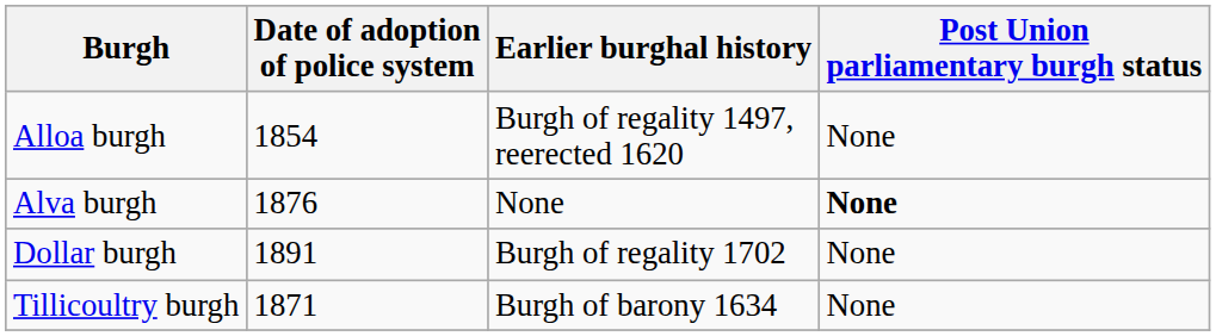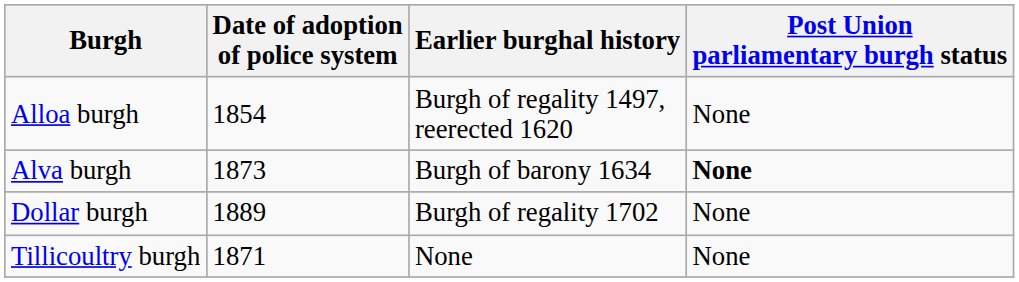 <table class="wikitable">
 <tr>
 <th>Burgh</th>
 <th>Date of adoption <br> of police system</th>
 <th>Earlier burghal history</th>
 <th><a href='#'>Post Union</a> <br> <a href='#'>parliamentary burgh</a> status</th>
 </tr>
 <tr>
 <td><a href='#'>Alloa</a>  burgh</td>
 <td>1854</td>
 <td>Burgh of regality 1497, <br> reerected 1620</td>
 <td>None</td>
 </tr>
 <tr>
 <td><a href='#'>Alva</a>  burgh</td>
-<td>1876</td>
-<td>None</td>
+<td>1873</td>
+<td>Burgh of barony 1634</td>
 <td><strong>None</strong></td>
 </tr>
 <tr>
 <td><a href='#'>Dollar</a> burgh</td>
-<td>1891</td>
+<td>1889</td>
 <td>Burgh of regality 1702</td>
 <td>None</td>
 </tr>
 <tr>
 <td><a href='#'>Tillicoultry</a> burgh</td>
 <td>1871</td>
-<td>Burgh of barony 1634</td>
+<td>None</td>
 <td>None</td>
 </tr>
 </table>
